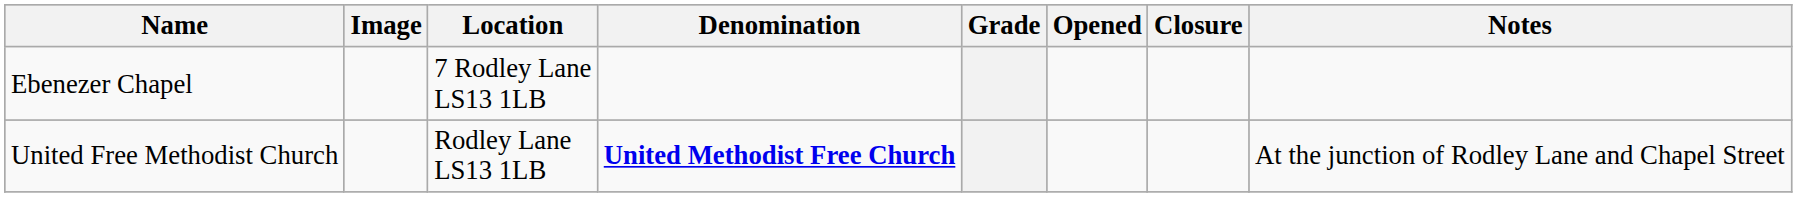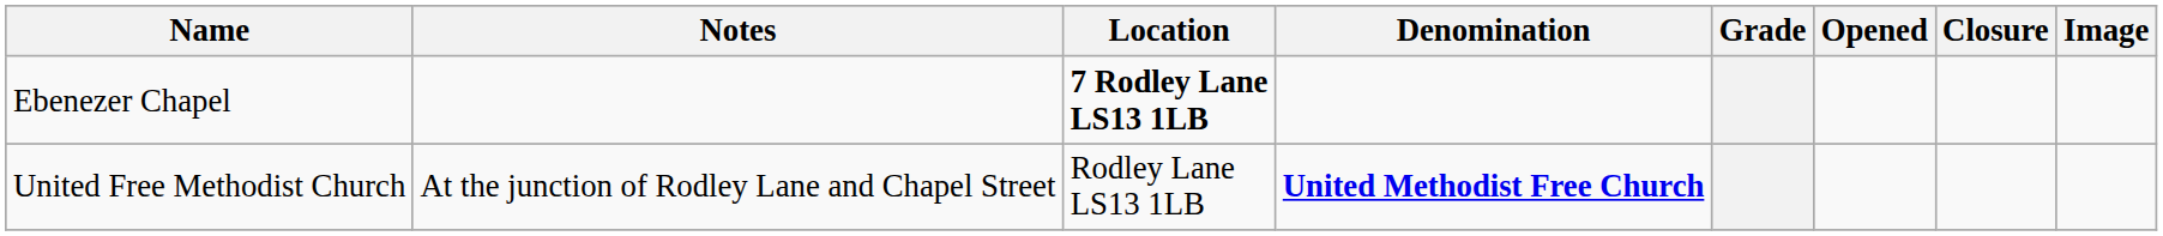 <table class="wikitable sortable">
 <tr>
 <th>Name</th>
-<th class="unsortable">Image</th>
+<th class="unsortable">Notes</th>
 <th>Location</th>
 <th>Denomination</th>
 <th>Grade</th>
 <th>Opened</th>
 <th>Closure</th>
-<th class="unsortable">Notes</th>
+<th class="unsortable">Image</th>
 </tr>
 <tr>
 <td>Ebenezer Chapel</td>
+<td></td>
+<td><strong>7 Rodley Lane<br>LS13 1LB</strong></td>
+<td></td>
+<th></th>
+<td></td>
+<td></td>
 <td><br></td>
-<td>7 Rodley Lane<br>LS13 1LB</td>
-<td></td>
+</tr>
+<tr>
+<td>United Free Methodist Church</td>
+<td>At the junction of Rodley Lane and Chapel Street</td>
+<td>Rodley Lane<br>LS13 1LB</td>
+<td><strong><a href='#'>United Methodist Free Church</a></strong></td>
 <th></th>
 <td></td>
 <td></td>
 <td></td>
 </tr>
-<tr>
-<td>United Free Methodist Church</td>
-<td></td>
-<td>Rodley Lane<br>LS13 1LB</td>
-<td><strong><a href='#'>United Methodist Free Church</a></strong></td>
-<th></th>
-<td></td>
-<td></td>
-<td>At the junction of Rodley Lane and Chapel Street</td>
-</tr>
 </table>
